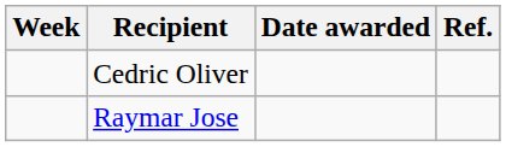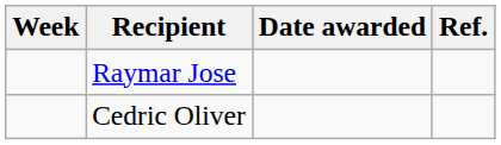 <table class="wikitable">
 <tr>
 <th>Week</th>
 <th>Recipient</th>
 <th>Date awarded</th>
 <th>Ref.</th>
 </tr>
 <tr>
 <td></td>
-<td>Cedric Oliver</td>
+<td><a href='#'>Raymar Jose</a></td>
 <td></td>
 <td></td>
 </tr>
 <tr>
 <td></td>
-<td><a href='#'>Raymar Jose</a></td>
+<td>Cedric Oliver</td>
 <td></td>
 <td></td>
 </tr>
 </table>
